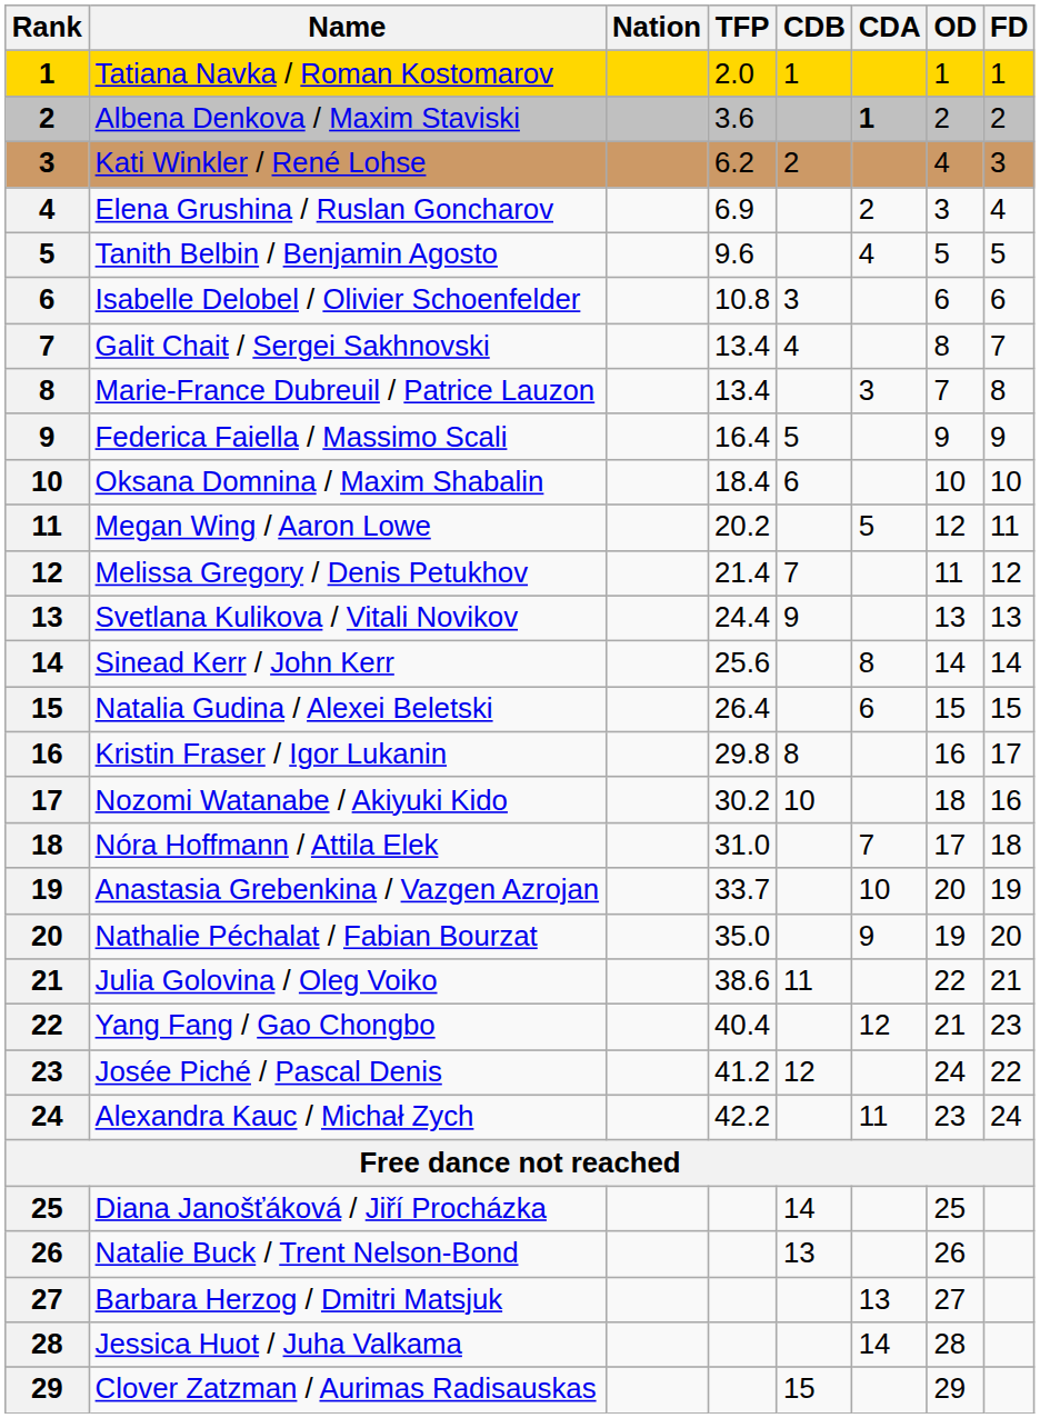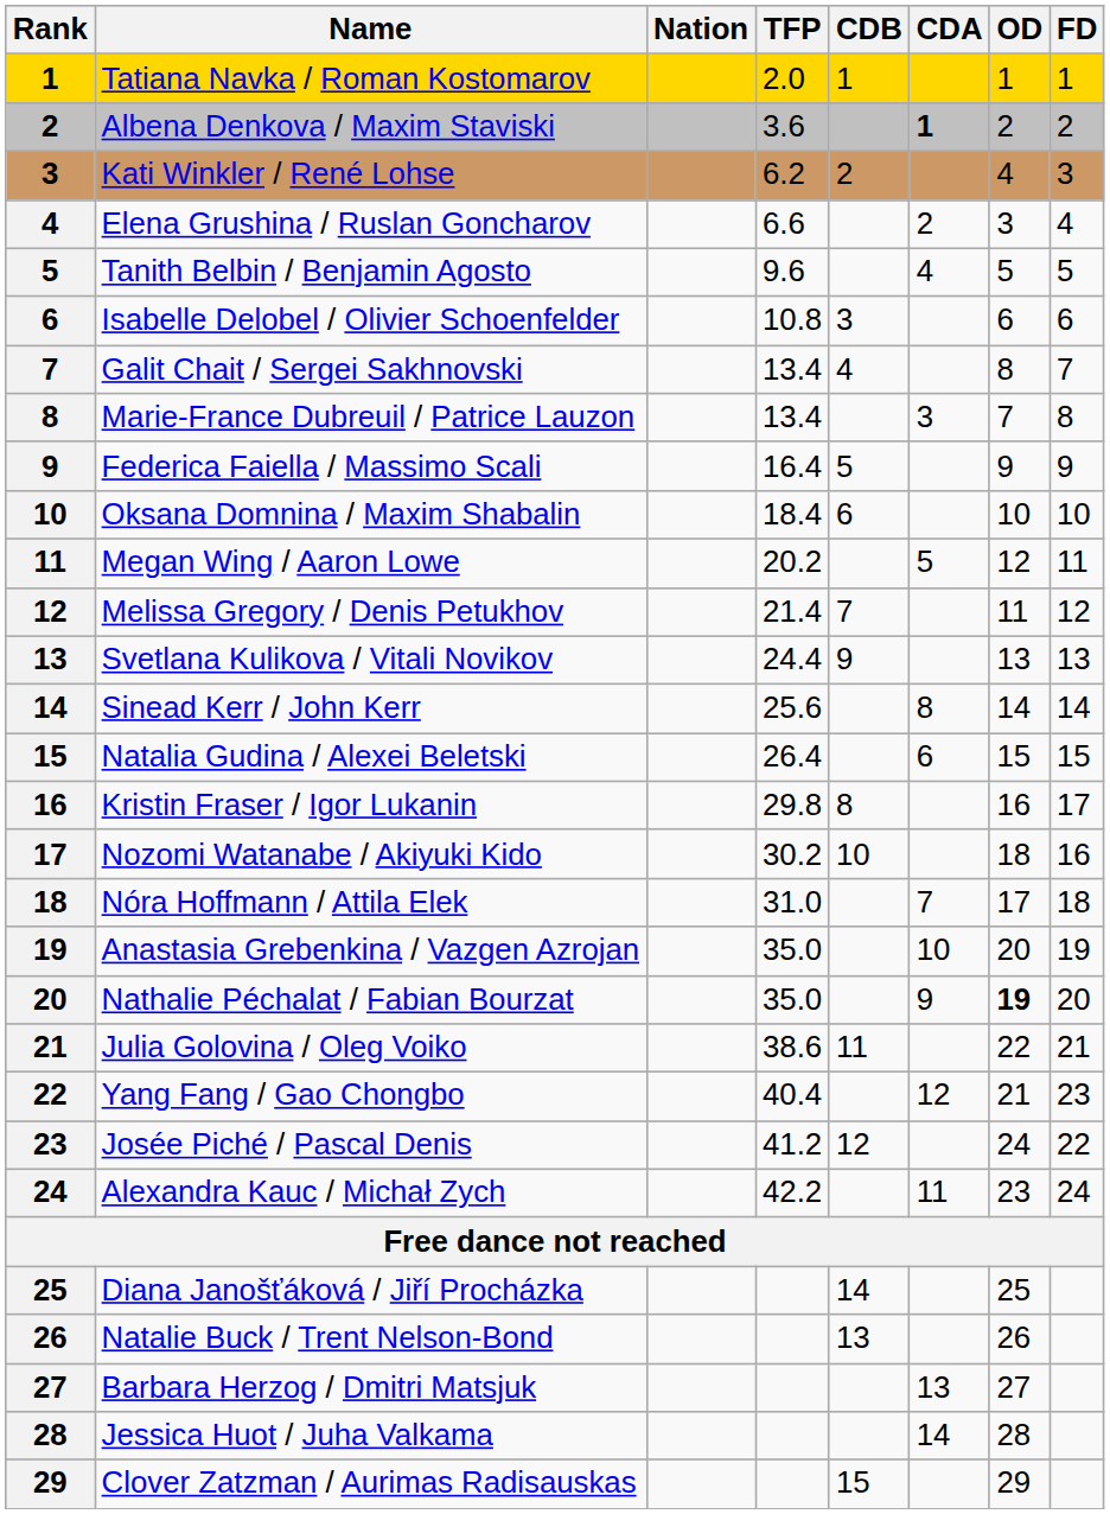 <table class="wikitable">
 <tr>
 <th>Rank</th>
 <th>Name</th>
 <th>Nation</th>
 <th>TFP</th>
 <th>CDB</th>
 <th>CDA</th>
 <th>OD</th>
 <th>FD</th>
 </tr>
 <tr bgcolor=gold>
 <td align=center><strong>1</strong></td>
 <td><a href='#'>Tatiana Navka</a> / <a href='#'>Roman Kostomarov</a></td>
 <td></td>
 <td>2.0</td>
 <td>1</td>
 <td></td>
 <td>1</td>
 <td>1</td>
 </tr>
 <tr bgcolor=silver>
 <td align=center><strong>2</strong></td>
 <td><a href='#'>Albena Denkova</a> / <a href='#'>Maxim Staviski</a></td>
 <td></td>
 <td>3.6</td>
 <td></td>
 <td><strong>1</strong></td>
 <td>2</td>
 <td>2</td>
 </tr>
 <tr bgcolor=cc9966>
 <td align=center><strong>3</strong></td>
 <td><a href='#'>Kati Winkler</a> / <a href='#'>René Lohse</a></td>
 <td></td>
 <td>6.2</td>
 <td>2</td>
 <td></td>
 <td>4</td>
 <td>3</td>
 </tr>
 <tr>
 <th>4</th>
 <td><a href='#'>Elena Grushina</a> / <a href='#'>Ruslan Goncharov</a></td>
 <td></td>
-<td>6.9</td>
+<td>6.6</td>
 <td></td>
 <td>2</td>
 <td>3</td>
 <td>4</td>
 </tr>
 <tr>
 <th>5</th>
 <td><a href='#'>Tanith Belbin</a> / <a href='#'>Benjamin Agosto</a></td>
 <td></td>
 <td>9.6</td>
 <td></td>
 <td>4</td>
 <td>5</td>
 <td>5</td>
 </tr>
 <tr>
 <th>6</th>
 <td><a href='#'>Isabelle Delobel</a> / <a href='#'>Olivier Schoenfelder</a></td>
 <td></td>
 <td>10.8</td>
 <td>3</td>
 <td></td>
 <td>6</td>
 <td>6</td>
 </tr>
 <tr>
 <th>7</th>
 <td><a href='#'>Galit Chait</a> / <a href='#'>Sergei Sakhnovski</a></td>
 <td></td>
 <td>13.4</td>
 <td>4</td>
 <td></td>
 <td>8</td>
 <td>7</td>
 </tr>
 <tr>
 <th>8</th>
 <td><a href='#'>Marie-France Dubreuil</a> / <a href='#'>Patrice Lauzon</a></td>
 <td></td>
 <td>13.4</td>
 <td></td>
 <td>3</td>
 <td>7</td>
 <td>8</td>
 </tr>
 <tr>
 <th>9</th>
 <td><a href='#'>Federica Faiella</a> / <a href='#'>Massimo Scali</a></td>
 <td></td>
 <td>16.4</td>
 <td>5</td>
 <td></td>
 <td>9</td>
 <td>9</td>
 </tr>
 <tr>
 <th>10</th>
 <td><a href='#'>Oksana Domnina</a> / <a href='#'>Maxim Shabalin</a></td>
 <td></td>
 <td>18.4</td>
 <td>6</td>
 <td></td>
 <td>10</td>
 <td>10</td>
 </tr>
 <tr>
 <th>11</th>
 <td><a href='#'>Megan Wing</a> / <a href='#'>Aaron Lowe</a></td>
 <td></td>
 <td>20.2</td>
 <td></td>
 <td>5</td>
 <td>12</td>
 <td>11</td>
 </tr>
 <tr>
 <th>12</th>
 <td><a href='#'>Melissa Gregory</a> / <a href='#'>Denis Petukhov</a></td>
 <td></td>
 <td>21.4</td>
 <td>7</td>
 <td></td>
 <td>11</td>
 <td>12</td>
 </tr>
 <tr>
 <th>13</th>
 <td><a href='#'>Svetlana Kulikova</a> / <a href='#'>Vitali Novikov</a></td>
 <td></td>
 <td>24.4</td>
 <td>9</td>
 <td></td>
 <td>13</td>
 <td>13</td>
 </tr>
 <tr>
 <th>14</th>
 <td><a href='#'>Sinead Kerr</a> / <a href='#'>John Kerr</a></td>
 <td></td>
 <td>25.6</td>
 <td></td>
 <td>8</td>
 <td>14</td>
 <td>14</td>
 </tr>
 <tr>
 <th>15</th>
 <td><a href='#'>Natalia Gudina</a> / <a href='#'>Alexei Beletski</a></td>
 <td></td>
 <td>26.4</td>
 <td></td>
 <td>6</td>
 <td>15</td>
 <td>15</td>
 </tr>
 <tr>
 <th>16</th>
 <td><a href='#'>Kristin Fraser</a> / <a href='#'>Igor Lukanin</a></td>
 <td></td>
 <td>29.8</td>
 <td>8</td>
 <td></td>
 <td>16</td>
 <td>17</td>
 </tr>
 <tr>
 <th>17</th>
 <td><a href='#'>Nozomi Watanabe</a> / <a href='#'>Akiyuki Kido</a></td>
 <td></td>
 <td>30.2</td>
 <td>10</td>
 <td></td>
 <td>18</td>
 <td>16</td>
 </tr>
 <tr>
 <th>18</th>
 <td><a href='#'>Nóra Hoffmann</a> / <a href='#'>Attila Elek</a></td>
 <td></td>
 <td>31.0</td>
 <td></td>
 <td>7</td>
 <td>17</td>
 <td>18</td>
 </tr>
 <tr>
 <th>19</th>
 <td><a href='#'>Anastasia Grebenkina</a> / <a href='#'>Vazgen Azrojan</a></td>
 <td></td>
-<td>33.7</td>
+<td>35.0</td>
 <td></td>
 <td>10</td>
 <td>20</td>
 <td>19</td>
 </tr>
 <tr>
 <th>20</th>
 <td><a href='#'>Nathalie Péchalat</a> / <a href='#'>Fabian Bourzat</a></td>
 <td></td>
 <td>35.0</td>
 <td></td>
 <td>9</td>
-<td>19</td>
+<td><strong>19</strong></td>
 <td>20</td>
 </tr>
 <tr>
 <th>21</th>
 <td><a href='#'>Julia Golovina</a> / <a href='#'>Oleg Voiko</a></td>
 <td></td>
 <td>38.6</td>
 <td>11</td>
 <td></td>
 <td>22</td>
 <td>21</td>
 </tr>
 <tr>
 <th>22</th>
 <td><a href='#'>Yang Fang</a> / <a href='#'>Gao Chongbo</a></td>
 <td></td>
 <td>40.4</td>
 <td></td>
 <td>12</td>
 <td>21</td>
 <td>23</td>
 </tr>
 <tr>
 <th>23</th>
 <td><a href='#'>Josée Piché</a> / <a href='#'>Pascal Denis</a></td>
 <td></td>
 <td>41.2</td>
 <td>12</td>
 <td></td>
 <td>24</td>
 <td>22</td>
 </tr>
 <tr>
 <th>24</th>
 <td><a href='#'>Alexandra Kauc</a> / <a href='#'>Michał Zych</a></td>
 <td></td>
 <td>42.2</td>
 <td></td>
 <td>11</td>
 <td>23</td>
 <td>24</td>
 </tr>
 <tr>
 <th colspan=8>Free dance not reached</th>
 </tr>
 <tr>
 <th>25</th>
 <td><a href='#'>Diana Janošťáková</a> / <a href='#'>Jiří Procházka</a></td>
 <td></td>
 <td></td>
 <td>14</td>
 <td></td>
 <td>25</td>
 <td></td>
 </tr>
 <tr>
 <th>26</th>
 <td><a href='#'>Natalie Buck</a> / <a href='#'>Trent Nelson-Bond</a></td>
 <td></td>
 <td></td>
 <td>13</td>
 <td></td>
 <td>26</td>
 <td></td>
 </tr>
 <tr>
 <th>27</th>
 <td><a href='#'>Barbara Herzog</a> / <a href='#'>Dmitri Matsjuk</a></td>
 <td></td>
 <td></td>
 <td></td>
 <td>13</td>
 <td>27</td>
 <td></td>
 </tr>
 <tr>
 <th>28</th>
 <td><a href='#'>Jessica Huot</a> / <a href='#'>Juha Valkama</a></td>
 <td></td>
 <td></td>
 <td></td>
 <td>14</td>
 <td>28</td>
 <td></td>
 </tr>
 <tr>
 <th>29</th>
 <td><a href='#'>Clover Zatzman</a> / <a href='#'>Aurimas Radisauskas</a></td>
 <td></td>
 <td></td>
 <td>15</td>
 <td></td>
 <td>29</td>
 <td></td>
 </tr>
 </table>
